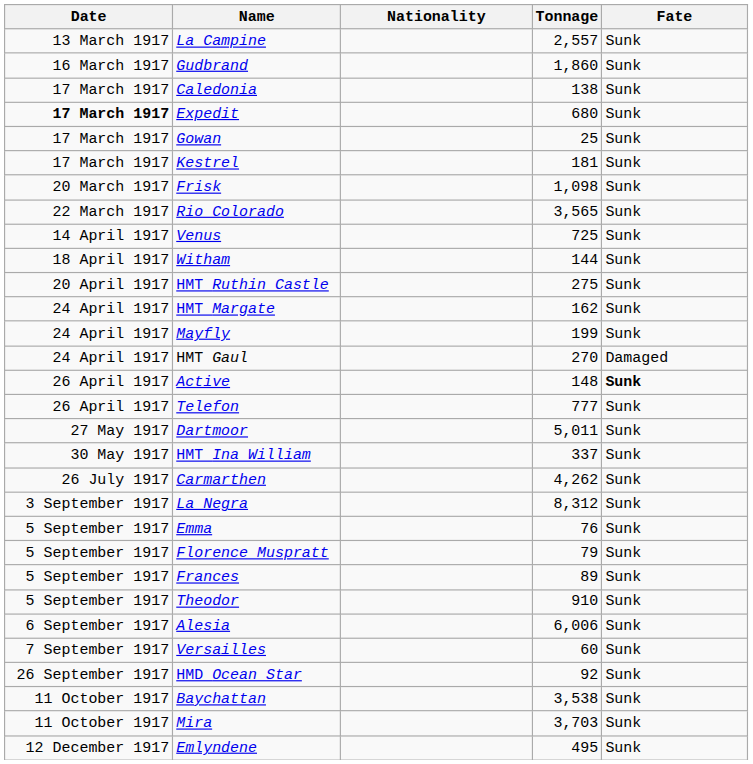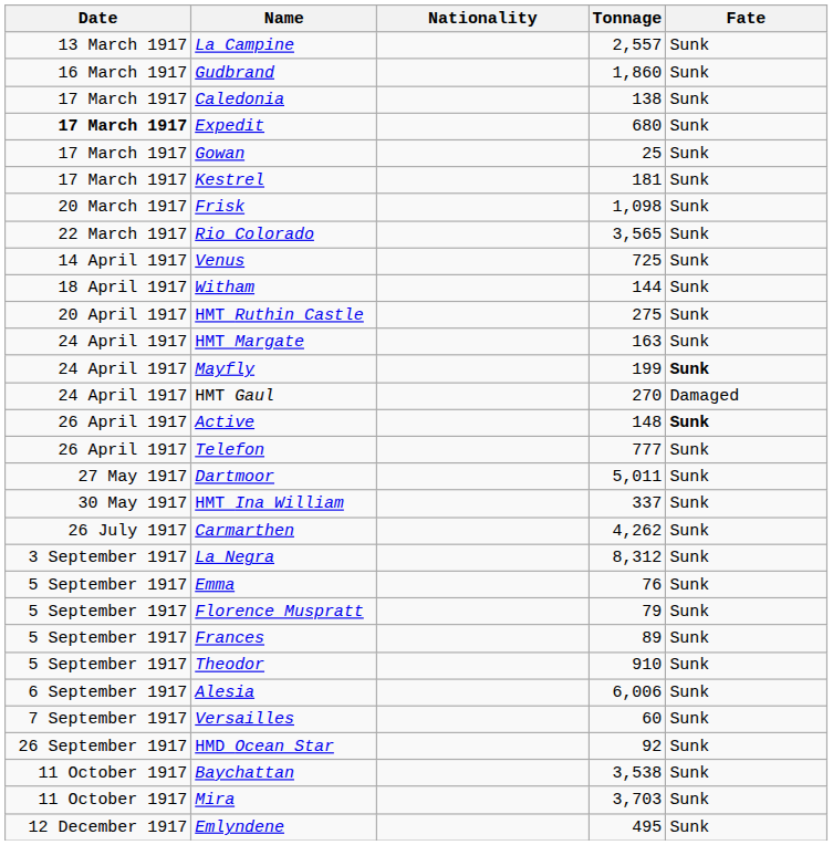 <table class="wikitable sortable">
 <tr>
 <th width="140px">Date</th>
 <th width="140px">Name</th>
 <th width="160px">Nationality</th>
 <th width="25px">Tonnage</th>
 <th width="120px">Fate</th>
 </tr>
 <tr>
 <td align="right">13 March 1917</td>
 <td align="left"><a href='#'><em>La Campine</em></a></td>
 <td align="left"></td>
 <td align="right">2,557</td>
 <td align="left">Sunk</td>
 </tr>
 <tr>
 <td align="right">16 March 1917</td>
 <td align="left"><a href='#'><em>Gudbrand</em></a></td>
 <td align="left"></td>
 <td align="right">1,860</td>
 <td align="left">Sunk</td>
 </tr>
 <tr>
 <td align="right">17 March 1917</td>
 <td align="left"><a href='#'><em>Caledonia</em></a></td>
 <td align="left"></td>
 <td align="right">138</td>
 <td align="left">Sunk</td>
 </tr>
 <tr>
 <td align="right"><strong>17 March 1917</strong></td>
 <td align="left"><a href='#'><em>Expedit</em></a></td>
 <td align="left"></td>
 <td align="right">680</td>
 <td align="left">Sunk</td>
 </tr>
 <tr>
 <td align="right">17 March 1917</td>
 <td align="left"><a href='#'><em>Gowan</em></a></td>
 <td align="left"></td>
 <td align="right">25</td>
 <td align="left">Sunk</td>
 </tr>
 <tr>
 <td align="right">17 March 1917</td>
 <td align="left"><a href='#'><em>Kestrel</em></a></td>
 <td align="left"></td>
 <td align="right">181</td>
 <td align="left">Sunk</td>
 </tr>
 <tr>
 <td align="right">20 March 1917</td>
 <td align="left"><a href='#'><em>Frisk</em></a></td>
 <td align="left"></td>
 <td align="right">1,098</td>
 <td align="left">Sunk</td>
 </tr>
 <tr>
 <td align="right">22 March 1917</td>
 <td align="left"><a href='#'><em>Rio Colorado</em></a></td>
 <td align="left"></td>
 <td align="right">3,565</td>
 <td align="left">Sunk</td>
 </tr>
 <tr>
 <td align="right">14 April 1917</td>
 <td align="left"><a href='#'><em>Venus</em></a></td>
 <td align="left"></td>
 <td align="right">725</td>
 <td align="left">Sunk</td>
 </tr>
 <tr>
 <td align="right">18 April 1917</td>
 <td align="left"><a href='#'><em>Witham</em></a></td>
 <td align="left"></td>
 <td align="right">144</td>
 <td align="left">Sunk</td>
 </tr>
 <tr>
 <td align="right">20 April 1917</td>
 <td align="left"><a href='#'>HMT <em>Ruthin Castle</em></a></td>
 <td align="left"></td>
 <td align="right">275</td>
 <td align="left">Sunk</td>
 </tr>
 <tr>
 <td align="right">24 April 1917</td>
 <td align="left"><a href='#'>HMT <em>Margate</em></a></td>
 <td align="left"></td>
-<td align="right">162</td>
+<td align="right">163</td>
 <td align="left">Sunk</td>
 </tr>
 <tr>
 <td align="right">24 April 1917</td>
 <td align="left"><a href='#'><em>Mayfly</em></a></td>
 <td align="left"></td>
 <td align="right">199</td>
-<td align="left">Sunk</td>
+<td align="left"><strong>Sunk</strong></td>
 </tr>
 <tr>
 <td align="right">24 April 1917</td>
 <td align="left">HMT <em>Gaul</em></td>
 <td align="left"></td>
 <td align="right">270</td>
 <td align="left">Damaged</td>
 </tr>
 <tr>
 <td align="right">26 April 1917</td>
 <td align="left"><a href='#'><em>Active</em></a></td>
 <td align="left"></td>
 <td align="right">148</td>
 <td align="left"><strong>Sunk</strong></td>
 </tr>
 <tr>
 <td align="right">26 April 1917</td>
 <td align="left"><a href='#'><em>Telefon</em></a></td>
 <td align="left"></td>
 <td align="right">777</td>
 <td align="left">Sunk</td>
 </tr>
 <tr>
 <td align="right">27 May 1917</td>
 <td align="left"><a href='#'><em>Dartmoor</em></a></td>
 <td align="left"></td>
 <td align="right">5,011</td>
 <td align="left">Sunk</td>
 </tr>
 <tr>
 <td align="right">30 May 1917</td>
 <td align="left"><a href='#'>HMT <em>Ina William</em></a></td>
 <td align="left"></td>
 <td align="right">337</td>
 <td align="left">Sunk</td>
 </tr>
 <tr>
 <td align="right">26 July 1917</td>
 <td align="left"><a href='#'><em>Carmarthen</em></a></td>
 <td align="left"></td>
 <td align="right">4,262</td>
 <td align="left">Sunk</td>
 </tr>
 <tr>
 <td align="right">3 September 1917</td>
 <td align="left"><a href='#'><em>La Negra</em></a></td>
 <td align="left"></td>
 <td align="right">8,312</td>
 <td align="left">Sunk</td>
 </tr>
 <tr>
 <td align="right">5 September 1917</td>
 <td align="left"><a href='#'><em>Emma</em></a></td>
 <td align="left"></td>
 <td align="right">76</td>
 <td align="left">Sunk</td>
 </tr>
 <tr>
 <td align="right">5 September 1917</td>
 <td align="left"><a href='#'><em>Florence Muspratt</em></a></td>
 <td align="left"></td>
 <td align="right">79</td>
 <td align="left">Sunk</td>
 </tr>
 <tr>
 <td align="right">5 September 1917</td>
 <td align="left"><a href='#'><em>Frances</em></a></td>
 <td align="left"></td>
 <td align="right">89</td>
 <td align="left">Sunk</td>
 </tr>
 <tr>
 <td align="right">5 September 1917</td>
 <td align="left"><a href='#'><em>Theodor</em></a></td>
 <td align="left"></td>
 <td align="right">910</td>
 <td align="left">Sunk</td>
 </tr>
 <tr>
 <td align="right">6 September 1917</td>
 <td align="left"><a href='#'><em>Alesia</em></a></td>
 <td align="left"></td>
 <td align="right">6,006</td>
 <td align="left">Sunk</td>
 </tr>
 <tr>
 <td align="right">7 September 1917</td>
 <td align="left"><a href='#'><em>Versailles</em></a></td>
 <td align="left"></td>
 <td align="right">60</td>
 <td align="left">Sunk</td>
 </tr>
 <tr>
 <td align="right">26 September 1917</td>
 <td align="left"><a href='#'>HMD <em>Ocean Star</em></a></td>
 <td align="left"></td>
 <td align="right">92</td>
 <td align="left">Sunk</td>
 </tr>
 <tr>
 <td align="right">11 October 1917</td>
 <td align="left"><a href='#'><em>Baychattan</em></a></td>
 <td align="left"></td>
 <td align="right">3,538</td>
 <td align="left">Sunk</td>
 </tr>
 <tr>
 <td align="right">11 October 1917</td>
 <td align="left"><a href='#'><em>Mira</em></a></td>
 <td align="left"></td>
 <td align="right">3,703</td>
 <td align="left">Sunk</td>
 </tr>
 <tr>
 <td align="right">12 December 1917</td>
 <td align="left"><a href='#'><em>Emlyndene</em></a></td>
 <td align="left"></td>
 <td align="right">495</td>
 <td align="left">Sunk</td>
 </tr>
 </table>
